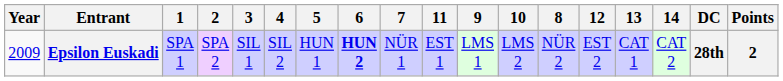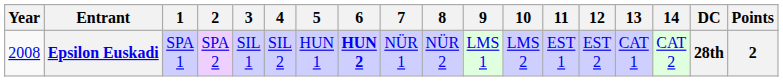 <table class="wikitable" style="text-align:center; font-size:85%">
 <tr>
 <th>Year</th>
 <th>Entrant</th>
 <th>1</th>
 <th>2</th>
 <th>3</th>
 <th>4</th>
 <th>5</th>
 <th>6</th>
 <th>7</th>
-<th>11</th>
+<th>8</th>
 <th>9</th>
 <th>10</th>
-<th>8</th>
+<th>11</th>
 <th>12</th>
 <th>13</th>
 <th>14</th>
 <th>DC</th>
 <th>Points</th>
 </tr>
 <tr>
-<td><a href='#'>2009</a></td>
+<td><a href='#'>2008</a></td>
 <th nowrap><a href='#'>Epsilon Euskadi</a></th>
 <td style="background:#cfcfff;"><a href='#'>SPA<br>1</a><br></td>
 <td style="background:#efcfff;"><a href='#'>SPA<br>2</a><br></td>
 <td style="background:#cfcfff;"><a href='#'>SIL<br>1</a><br></td>
 <td style="background:#cfcfff;"><a href='#'>SIL<br>2</a><br></td>
 <td style="background:#cfcfff;"><a href='#'>HUN<br>1</a><br></td>
 <td style="background:#cfcfff;"><strong><a href='#'>HUN<br>2</a><br></strong></td>
 <td style="background:#cfcfff;"><a href='#'>NÜR<br>1</a><br></td>
-<td style="background:#cfcfff;"><a href='#'>EST<br>1</a><br></td>
+<td style="background:#cfcfff;"><a href='#'>NÜR<br>2</a><br></td>
 <td style="background:#dfffdf;"><a href='#'>LMS<br>1</a><br></td>
 <td style="background:#cfcfff;"><a href='#'>LMS<br>2</a><br></td>
-<td style="background:#cfcfff;"><a href='#'>NÜR<br>2</a><br></td>
+<td style="background:#cfcfff;"><a href='#'>EST<br>1</a><br></td>
 <td style="background:#cfcfff;"><a href='#'>EST<br>2</a><br></td>
 <td style="background:#cfcfff;"><a href='#'>CAT<br>1</a><br></td>
 <td style="background:#dfffdf;"><a href='#'>CAT<br>2</a><br></td>
 <th>28th</th>
 <th>2</th>
 </tr>
 </table>
